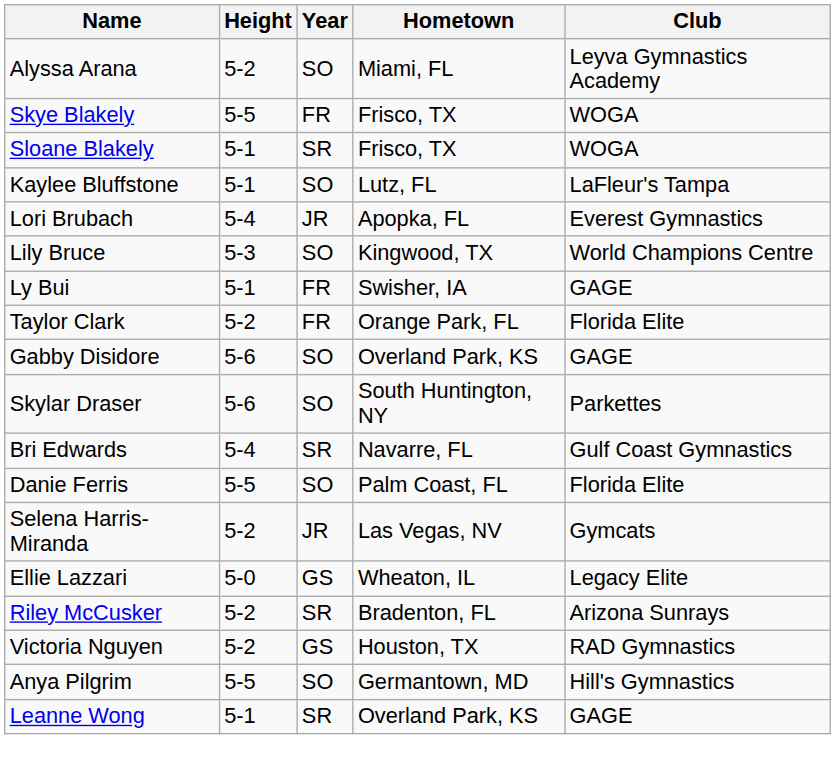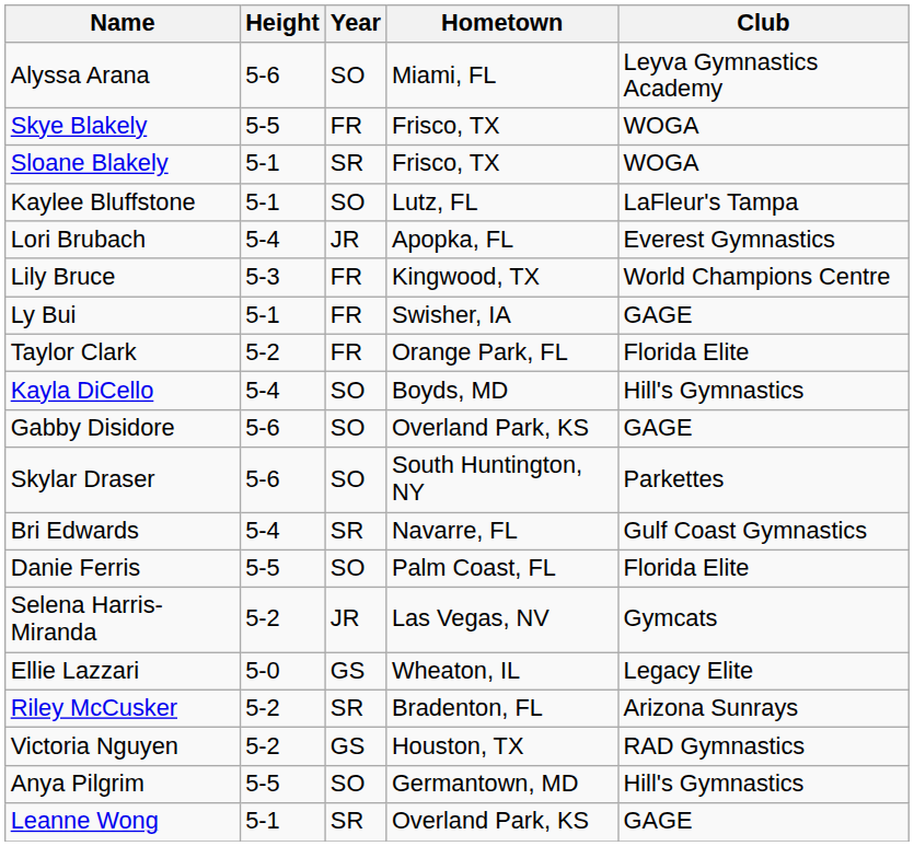 <table class="wikitable">
 <tr>
 <th>Name</th>
 <th>Height</th>
 <th>Year</th>
 <th>Hometown</th>
 <th>Club</th>
 </tr>
 <tr>
 <td>Alyssa Arana</td>
-<td>5-2</td>
+<td>5-6</td>
 <td>SO</td>
 <td>Miami, FL</td>
 <td>Leyva Gymnastics Academy</td>
 </tr>
 <tr>
 <td><a href='#'>Skye Blakely</a></td>
 <td>5-5</td>
 <td>FR</td>
 <td>Frisco, TX</td>
 <td>WOGA</td>
 </tr>
 <tr>
 <td><a href='#'>Sloane Blakely</a></td>
 <td>5-1</td>
 <td>SR</td>
 <td>Frisco, TX</td>
 <td>WOGA</td>
 </tr>
 <tr>
 <td>Kaylee Bluffstone</td>
 <td>5-1</td>
 <td>SO</td>
 <td>Lutz, FL</td>
 <td>LaFleur's Tampa</td>
 </tr>
 <tr>
 <td>Lori Brubach</td>
 <td>5-4</td>
 <td>JR</td>
 <td>Apopka, FL</td>
 <td>Everest Gymnastics</td>
 </tr>
 <tr>
 <td>Lily Bruce</td>
 <td>5-3</td>
-<td>SO</td>
+<td>FR</td>
 <td>Kingwood, TX</td>
 <td>World Champions Centre</td>
 </tr>
 <tr>
 <td>Ly Bui</td>
 <td>5-1</td>
 <td>FR</td>
 <td>Swisher, IA</td>
 <td>GAGE</td>
 </tr>
 <tr>
 <td>Taylor Clark</td>
 <td>5-2</td>
 <td>FR</td>
 <td>Orange Park, FL</td>
 <td>Florida Elite</td>
+</tr>
+<tr>
+<td><a href='#'>Kayla DiCello</a></td>
+<td>5-4</td>
+<td>SO</td>
+<td>Boyds, MD</td>
+<td>Hill's Gymnastics</td>
 </tr>
 <tr>
 <td>Gabby Disidore</td>
 <td>5-6</td>
 <td>SO</td>
 <td>Overland Park, KS</td>
 <td>GAGE</td>
 </tr>
 <tr>
 <td>Skylar Draser</td>
 <td>5-6</td>
 <td>SO</td>
 <td>South Huntington, NY</td>
 <td>Parkettes</td>
 </tr>
 <tr>
 <td>Bri Edwards</td>
 <td>5-4</td>
 <td>SR</td>
 <td>Navarre, FL</td>
 <td>Gulf Coast Gymnastics</td>
 </tr>
 <tr>
 <td>Danie Ferris</td>
 <td>5-5</td>
 <td>SO</td>
 <td>Palm Coast, FL</td>
 <td>Florida Elite</td>
 </tr>
 <tr>
 <td>Selena Harris-Miranda</td>
 <td>5-2</td>
 <td>JR</td>
 <td>Las Vegas, NV</td>
 <td>Gymcats</td>
 </tr>
 <tr>
 <td>Ellie Lazzari</td>
 <td>5-0</td>
 <td>GS</td>
 <td>Wheaton, IL</td>
 <td>Legacy Elite</td>
 </tr>
 <tr>
 <td><a href='#'>Riley McCusker</a></td>
 <td>5-2</td>
 <td>SR</td>
 <td>Bradenton, FL</td>
 <td>Arizona Sunrays</td>
 </tr>
 <tr>
 <td>Victoria Nguyen</td>
 <td>5-2</td>
 <td>GS</td>
 <td>Houston, TX</td>
 <td>RAD Gymnastics</td>
 </tr>
 <tr>
 <td>Anya Pilgrim</td>
 <td>5-5</td>
 <td>SO</td>
 <td>Germantown, MD</td>
 <td>Hill's Gymnastics</td>
 </tr>
 <tr>
 <td><a href='#'>Leanne Wong</a></td>
 <td>5-1</td>
 <td>SR</td>
 <td>Overland Park, KS</td>
 <td>GAGE</td>
 </tr>
 </table>
